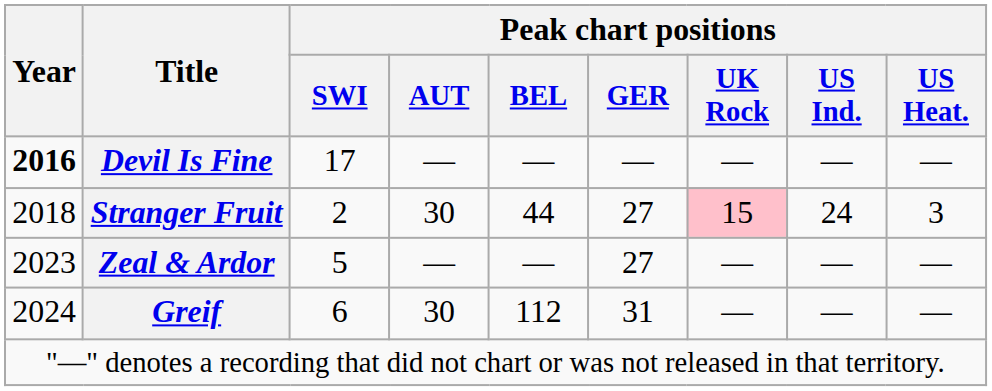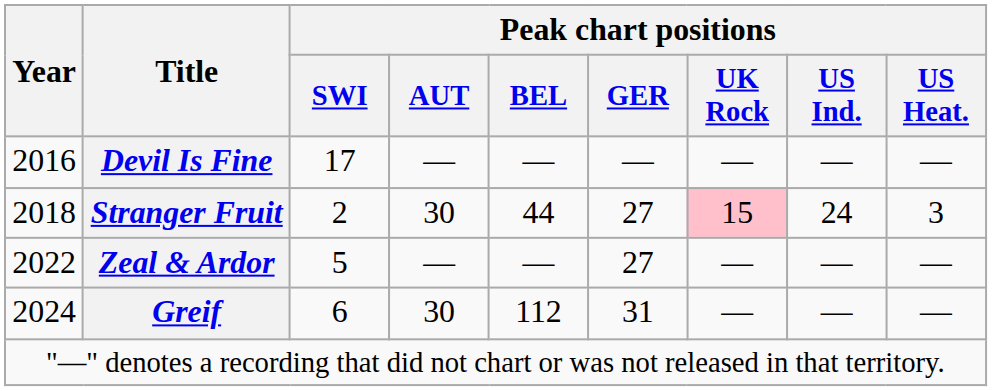 <table class="wikitable plainrowheaders" style="text-align:center;">
 <tr>
 <th scope="col" rowspan="2">Year</th>
 <th scope="col" rowspan="2">Title</th>
 <th scope="col" colspan="7">Peak chart positions</th>
 </tr>
 <tr>
 <th scope="col" style="width:3em;font-size:90%;"><a href='#'>SWI</a><br></th>
 <th scope="col" style="width:3em;font-size:90%;"><a href='#'>AUT</a><br></th>
 <th scope="col" style="width:3em;font-size:90%;"><a href='#'>BEL</a><br></th>
 <th scope="col" style="width:3em;font-size:90%;"><a href='#'>GER</a><br></th>
 <th scope="col" style="width:3em;font-size:90%;"><a href='#'>UK Rock</a><br></th>
 <th scope="col" style="width:3em;font-size:90%;"><a href='#'>US Ind.</a><br></th>
 <th scope="col" style="width:3em;font-size:90%;"><a href='#'>US Heat.</a><br></th>
 </tr>
 <tr>
-<td><strong>2016</strong></td>
+<td>2016</td>
 <th scope="row"><em><a href='#'>Devil Is Fine</a></em></th>
 <td style="text-align:center;">17</td>
 <td>—</td>
 <td>—</td>
 <td>—</td>
 <td>—</td>
 <td>—</td>
 <td>—</td>
 </tr>
 <tr>
 <td>2018</td>
 <th scope="row"><em><a href='#'>Stranger Fruit</a></em></th>
 <td style="text-align:center;">2</td>
 <td>30</td>
 <td>44</td>
 <td>27</td>
 <td style="background: pink;">15</td>
 <td>24</td>
 <td>3</td>
 </tr>
 <tr>
-<td>2023</td>
+<td>2022</td>
 <th scope="row"><em><a href='#'>Zeal & Ardor</a></em></th>
 <td style="text-align:center;">5</td>
 <td>—</td>
 <td>—</td>
 <td>27</td>
 <td>—</td>
 <td>—</td>
 <td>—</td>
 </tr>
 <tr>
 <td>2024</td>
 <th scope="row"><em><a href='#'>Greif</a></em></th>
 <td style="text-align:center;">6</td>
 <td>30</td>
 <td>112</td>
 <td>31</td>
 <td>—</td>
 <td>—</td>
 <td>—</td>
 </tr>
 <tr>
 <td colspan="15" style="font-size:90%">"—" denotes a recording that did not chart or was not released in that territory.</td>
 </tr>
 </table>
